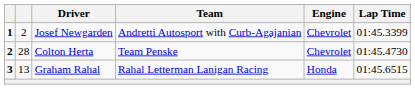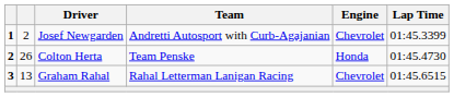 <table class="wikitable" style="font-size:85%;">
 <tr>
 <th></th>
 <th></th>
 <th>Driver</th>
 <th>Team</th>
 <th>Engine</th>
 <th>Lap Time</th>
 </tr>
 <tr>
 <td style="text-align:center;"><strong>1</strong></td>
 <td style="text-align:center;">2</td>
 <td> <a href='#'>Josef Newgarden</a> <strong></strong></td>
 <td><a href='#'>Andretti Autosport</a> with <a href='#'>Curb-Agajanian</a></td>
 <td><a href='#'>Chevrolet</a></td>
 <td>01:45.3399</td>
 </tr>
 <tr>
 <td style="text-align:center;"><strong>2</strong></td>
-<td style="text-align:center;">28</td>
+<td style="text-align:center;">26</td>
 <td> <a href='#'>Colton Herta</a></td>
 <td><a href='#'>Team Penske</a></td>
-<td><a href='#'>Chevrolet</a></td>
+<td><a href='#'>Honda</a></td>
 <td>01:45.4730</td>
 </tr>
 <tr>
 <td style="text-align:center;"><strong>3</strong></td>
 <td style="text-align:center;">13</td>
 <td> <a href='#'>Graham Rahal</a></td>
 <td><a href='#'>Rahal Letterman Lanigan Racing</a></td>
-<td><a href='#'>Honda</a></td>
+<td><a href='#'>Chevrolet</a></td>
 <td>01:45.6515</td>
 </tr>
 <tr>
 <th colspan="6"></th>
 </tr>
 </table>
